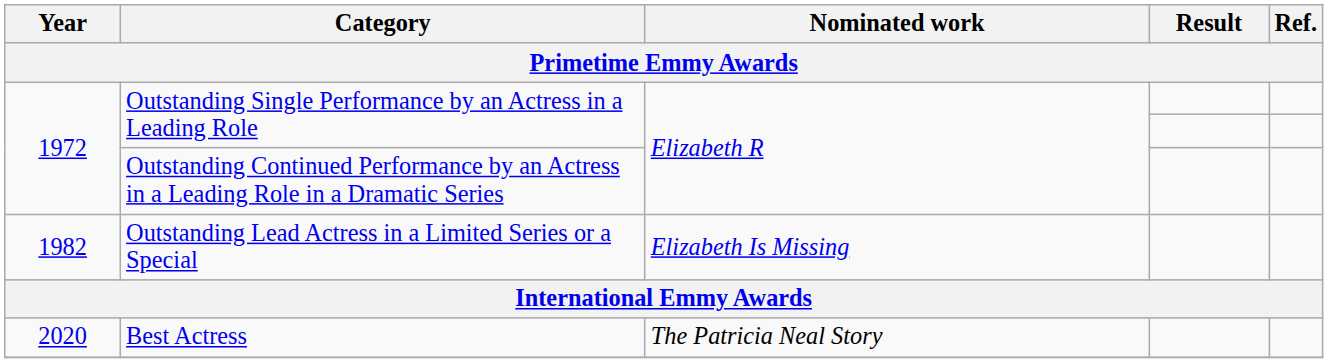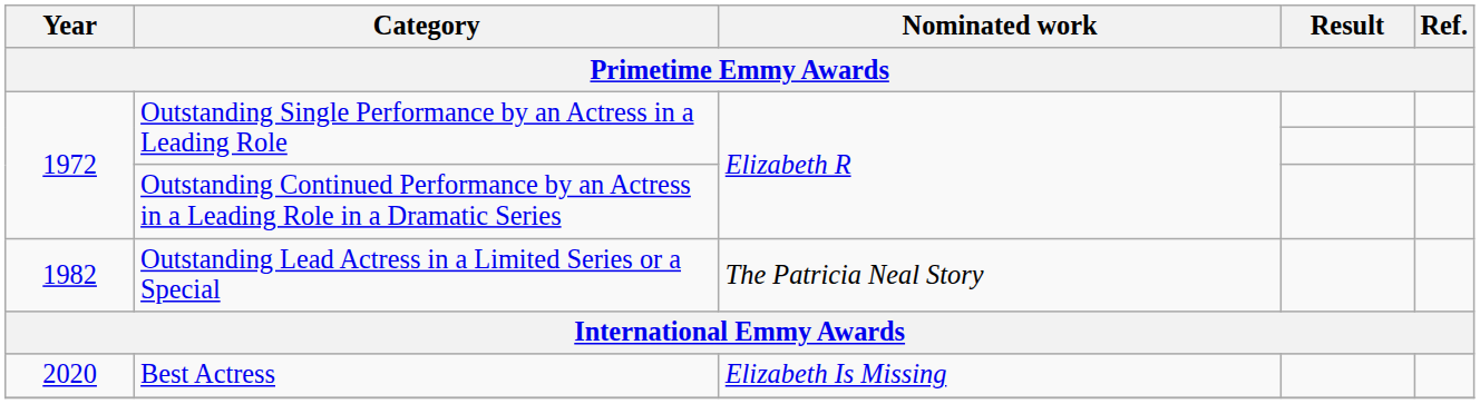 <table class=wikitable>
 <tr>
 <th scope="col" style="width:5em;">Year</th>
 <th scope="col" style="width:26em;">Category</th>
 <th scope="col" style="width:25em;">Nominated work</th>
 <th scope="col" style="width:5em;">Result</th>
 <th>Ref.</th>
 </tr>
 <tr>
 <th colspan=5><a href='#'>Primetime Emmy Awards</a></th>
 </tr>
 <tr>
 <td style="text-align:center;", rowspan=3><a href='#'>1972</a></td>
 <td rowspan=2><a href='#'>Outstanding Single Performance by an Actress in a Leading Role</a></td>
 <td rowspan=3><em><a href='#'>Elizabeth R</a></em></td>
 <td></td>
 <td></td>
 </tr>
 <tr>
 <td></td>
 <td></td>
 </tr>
 <tr>
 <td><a href='#'>Outstanding Continued Performance by an Actress in a Leading Role in a Dramatic Series</a></td>
 <td></td>
 <td></td>
 </tr>
 <tr>
 <td style="text-align:center;"><a href='#'>1982</a></td>
 <td><a href='#'>Outstanding Lead Actress in a Limited Series or a Special</a></td>
-<td><em><a href='#'>Elizabeth Is Missing</a></em></td>
+<td><em>The Patricia Neal Story</em></td>
 <td></td>
 <td></td>
 </tr>
 <tr>
 <th colspan=5><a href='#'>International Emmy Awards</a></th>
 </tr>
 <tr>
 <td style="text-align:center;"><a href='#'>2020</a></td>
 <td><a href='#'>Best Actress</a></td>
-<td><em>The Patricia Neal Story</em></td>
+<td><em><a href='#'>Elizabeth Is Missing</a></em></td>
 <td></td>
 <td></td>
 </tr>
 <tr>
 </tr>
 </table>
